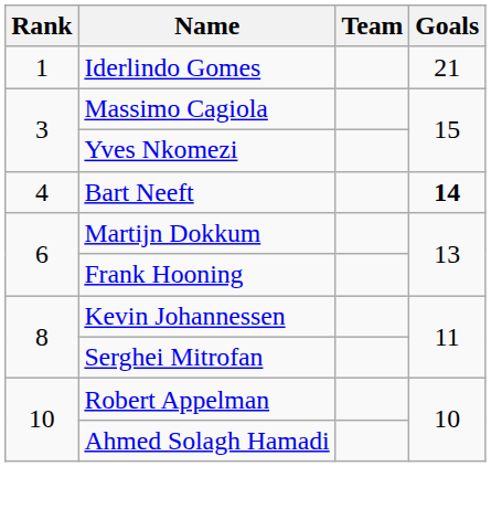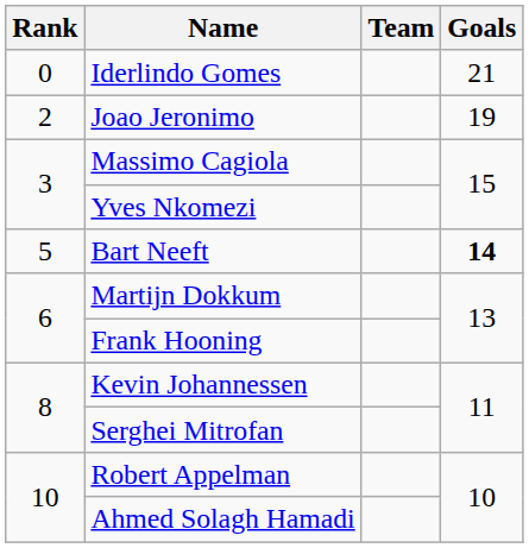 <table class="wikitable sortable" style="text-align: center;">
 <tr>
 <th>Rank</th>
 <th>Name</th>
 <th>Team</th>
 <th>Goals</th>
 </tr>
 <tr>
-<td>1</td>
+<td>0</td>
 <td align="left"><a href='#'>Iderlindo Gomes</a></td>
 <td align="left"></td>
 <td>21</td>
+</tr>
+<tr>
+<td>2</td>
+<td align="left"><a href='#'>Joao Jeronimo</a></td>
+<td align="left"></td>
+<td>19</td>
 </tr>
 <tr>
 <td rowspan=2>3</td>
 <td align="left"><a href='#'>Massimo Cagiola</a></td>
 <td align="left"></td>
 <td rowspan=2>15</td>
 </tr>
 <tr>
 <td align="left"><a href='#'>Yves Nkomezi</a></td>
 <td align="left"></td>
 </tr>
 <tr>
-<td>4</td>
+<td>5</td>
 <td align="left"><a href='#'>Bart Neeft</a></td>
 <td align="left"></td>
 <td><strong>14</strong></td>
 </tr>
 <tr>
 <td rowspan=2>6</td>
 <td align="left"><a href='#'>Martijn Dokkum</a></td>
 <td align="left"></td>
 <td rowspan=2>13</td>
 </tr>
 <tr>
 <td align="left"><a href='#'>Frank Hooning</a></td>
 <td align="left"></td>
 </tr>
 <tr>
 <td rowspan=2>8</td>
 <td align="left"><a href='#'>Kevin Johannessen</a></td>
 <td align="left"></td>
 <td rowspan=2>11</td>
 </tr>
 <tr>
 <td align="left"><a href='#'>Serghei Mitrofan</a></td>
 <td align="left"></td>
 </tr>
 <tr>
 <td rowspan=2>10</td>
 <td align="left"><a href='#'>Robert Appelman</a></td>
 <td align="left"></td>
 <td rowspan=2>10</td>
 </tr>
 <tr>
 <td align="left"><a href='#'>Ahmed Solagh Hamadi</a></td>
 <td align="left"></td>
 </tr>
 </table>
